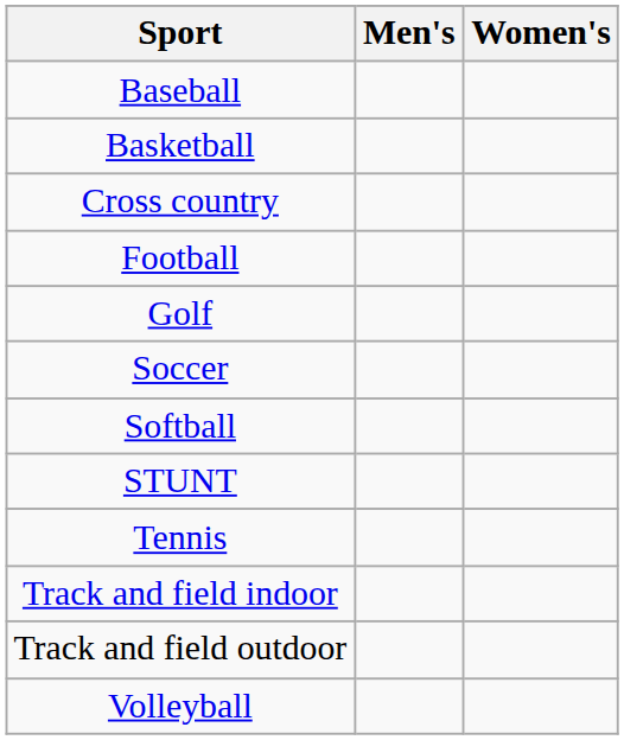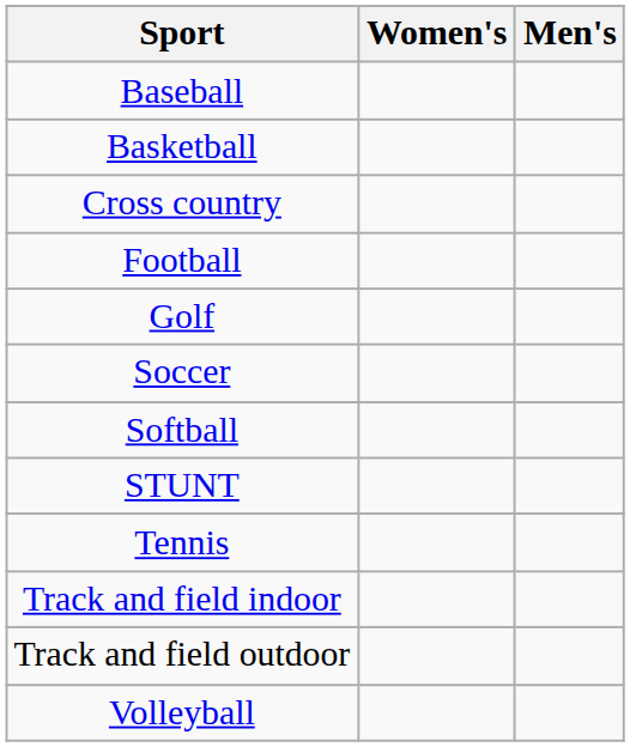 <table class="wikitable" style="margin:auto; text-align:center">
 <tr>
 <th>Sport</th>
+<th>Women's</th>
 <th>Men's</th>
-<th>Women's</th>
 </tr>
 <tr>
 <td><a href='#'>Baseball</a></td>
 <td></td>
 <td></td>
 </tr>
 <tr>
 <td><a href='#'>Basketball</a></td>
 <td></td>
 <td></td>
 </tr>
 <tr>
 <td><a href='#'>Cross country</a></td>
 <td></td>
 <td></td>
 </tr>
 <tr>
 <td><a href='#'>Football</a></td>
 <td></td>
 <td></td>
 </tr>
 <tr>
 <td><a href='#'>Golf</a></td>
 <td></td>
 <td></td>
 </tr>
 <tr>
 <td><a href='#'>Soccer</a></td>
 <td></td>
 <td></td>
 </tr>
 <tr>
 <td><a href='#'>Softball</a></td>
 <td></td>
 <td></td>
 </tr>
 <tr>
 <td><a href='#'>STUNT</a></td>
 <td></td>
 <td></td>
 </tr>
 <tr>
 <td><a href='#'>Tennis</a></td>
 <td></td>
 <td></td>
 </tr>
 <tr>
 <td><a href='#'>Track and field indoor</a></td>
 <td></td>
 <td></td>
 </tr>
 <tr>
 <td>Track and field outdoor</td>
 <td></td>
 <td></td>
 </tr>
 <tr>
 <td><a href='#'>Volleyball</a></td>
 <td></td>
 <td></td>
 </tr>
 </table>
